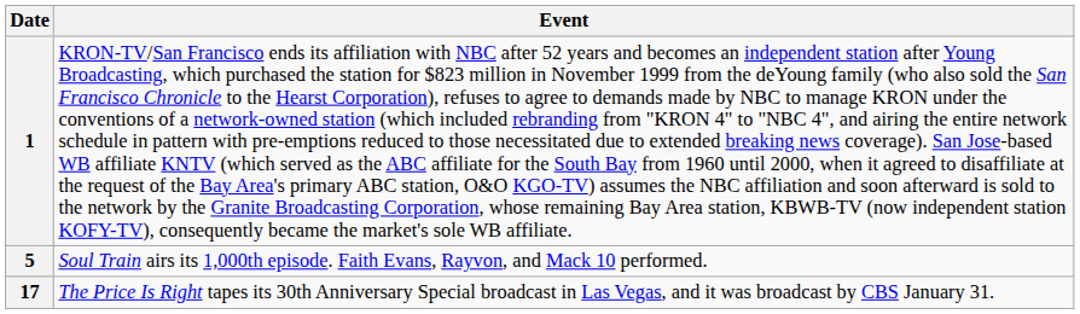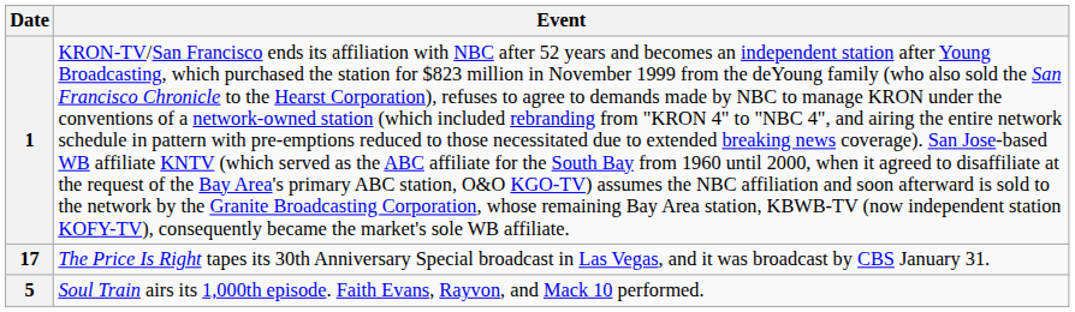 <table class="wikitable">
 <tr>
 <th>Date</th>
 <th>Event</th>
 </tr>
 <tr>
 <th>1</th>
 <td><a href='#'>KRON-TV</a>/<a href='#'>San Francisco</a> ends its affiliation with <a href='#'>NBC</a> after 52 years and becomes an <a href='#'>independent station</a> after <a href='#'>Young Broadcasting</a>, which purchased the station for $823 million in November 1999 from the deYoung family (who also sold the <em><a href='#'>San Francisco Chronicle</a></em> to the <a href='#'>Hearst Corporation</a>), refuses to agree to demands made by NBC to manage KRON under the conventions of a <a href='#'>network-owned station</a> (which included <a href='#'>rebranding</a> from "KRON 4" to "NBC 4", and airing the entire network schedule in pattern with pre-emptions reduced to those necessitated due to extended <a href='#'>breaking news</a> coverage). <a href='#'>San Jose</a>-based <a href='#'>WB</a> affiliate <a href='#'>KNTV</a> (which served as the <a href='#'>ABC</a> affiliate for the <a href='#'>South Bay</a> from 1960 until 2000, when it agreed to disaffiliate at the request of the <a href='#'>Bay Area</a>'s primary ABC station, O&O <a href='#'>KGO-TV</a>) assumes the NBC affiliation and soon afterward is sold to the network by the <a href='#'>Granite Broadcasting Corporation</a>, whose remaining Bay Area station, KBWB-TV (now independent station <a href='#'>KOFY-TV</a>), consequently became the market's sole WB affiliate.</td>
 </tr>
 <tr>
+<th>17</th>
+<td><em><a href='#'>The Price Is Right</a></em> tapes its 30th Anniversary Special broadcast in <a href='#'>Las Vegas</a>, and it was broadcast by <a href='#'>CBS</a> January 31.</td>
+</tr>
+<tr>
 <th>5</th>
 <td><em><a href='#'>Soul Train</a></em> airs its <a href='#'>1,000th episode</a>. <a href='#'>Faith Evans</a>, <a href='#'>Rayvon</a>, and <a href='#'>Mack 10</a> performed.</td>
 </tr>
-<tr>
-<th>17</th>
-<td><em><a href='#'>The Price Is Right</a></em> tapes its 30th Anniversary Special broadcast in <a href='#'>Las Vegas</a>, and it was broadcast by <a href='#'>CBS</a> January 31.</td>
-</tr>
 </table>
